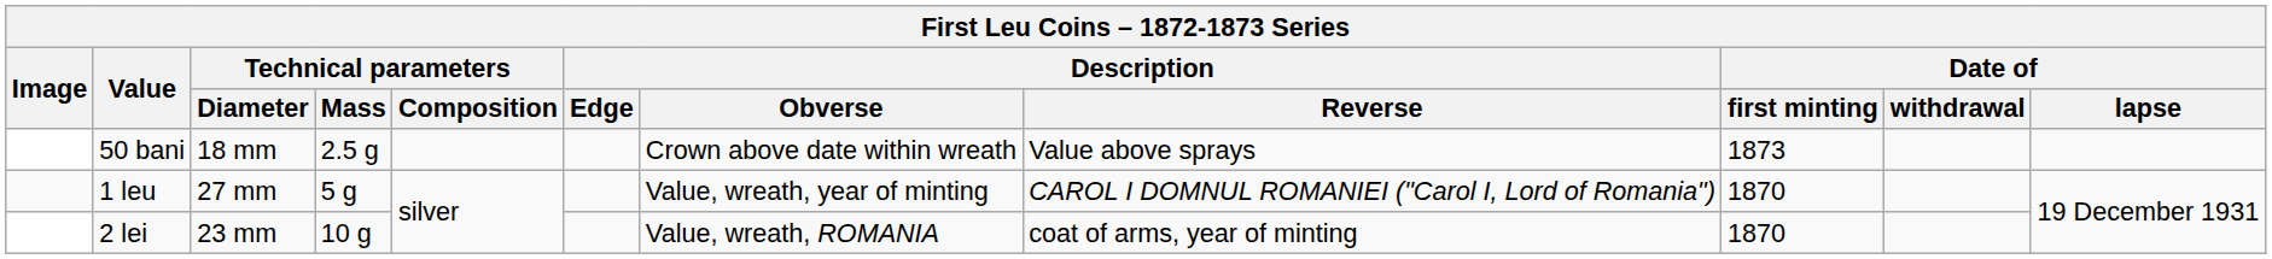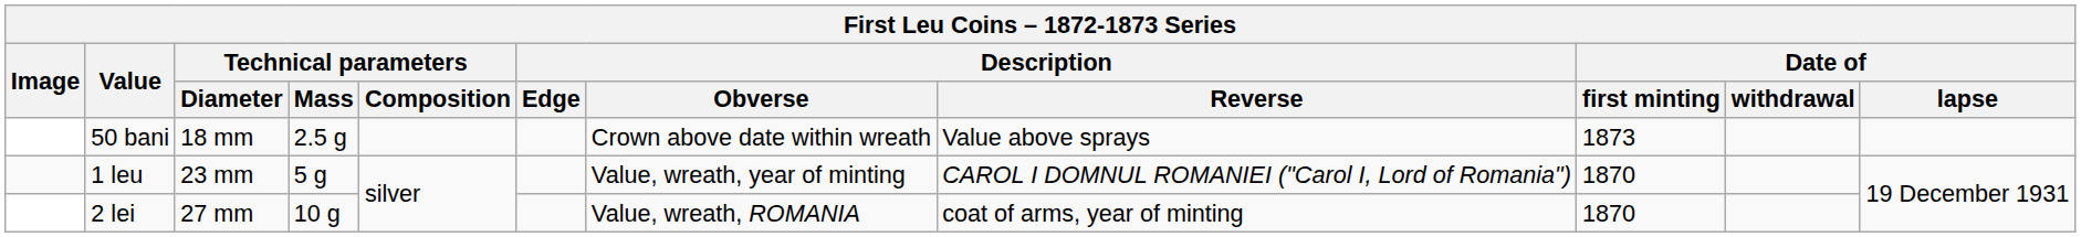 <table class="wikitable" style="font-size: 90%">
 <tr>
 <th colspan="11">First Leu Coins –  1872-1873 Series</th>
 </tr>
 <tr>
 <th rowspan="2">Image</th>
 <th rowspan="2">Value</th>
 <th colspan="3">Technical parameters</th>
 <th colspan="3">Description</th>
 <th colspan="3">Date of</th>
 </tr>
 <tr>
 <th>Diameter</th>
 <th>Mass</th>
 <th>Composition</th>
 <th>Edge</th>
 <th>Obverse</th>
 <th>Reverse</th>
 <th>first minting</th>
 <th>withdrawal</th>
 <th>lapse</th>
 </tr>
 <tr>
 <td align="center" bgcolor="white"></td>
 <td>50 bani</td>
 <td>18 mm</td>
 <td>2.5 g</td>
 <td></td>
 <td></td>
 <td>Crown above date within wreath</td>
 <td>Value above sprays</td>
 <td>1873</td>
 <td></td>
 <td></td>
 </tr>
 <tr>
 <td></td>
 <td>1 leu</td>
-<td>27 mm</td>
+<td>23 mm</td>
 <td>5 g</td>
 <td rowspan="2">silver</td>
 <td></td>
 <td>Value, wreath, year of minting</td>
 <td><em>CAROL I DOMNUL ROMANIEI</em> <em>("Carol I, Lord of Romania")</em></td>
 <td>1870</td>
 <td></td>
 <td rowspan="2">19 December 1931</td>
 </tr>
 <tr>
 <td align="center" bgcolor="white"></td>
 <td>2 lei</td>
-<td>23 mm</td>
+<td>27 mm</td>
 <td>10 g</td>
 <td></td>
 <td>Value, wreath, <em>ROMANIA</em></td>
 <td>coat of arms, year of minting</td>
 <td>1870</td>
 <td></td>
 </tr>
 </table>
